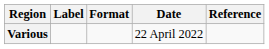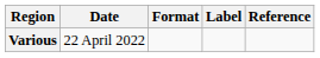 <table class="wikitable plainrowheaders">
 <tr>
 <th scope="col">Region</th>
+<th scope="col">Date</th>
+<th scope="col">Format</th>
 <th scope="col">Label</th>
-<th scope="col">Format</th>
-<th scope="col">Date</th>
 <th scope="col">Reference</th>
 </tr>
 <tr>
 <th scope="row">Various</th>
+<td>22 April 2022</td>
 <td></td>
 <td></td>
-<td>22 April 2022</td>
 <td></td>
 </tr>
 </table>
